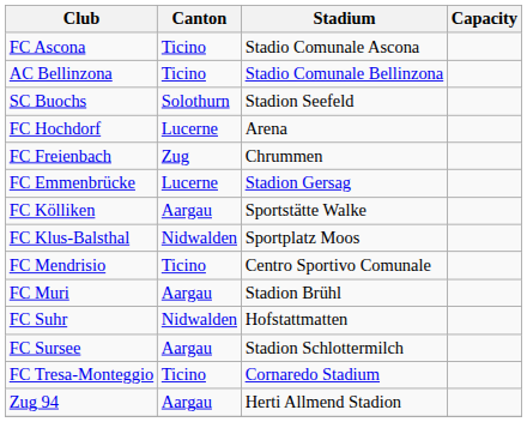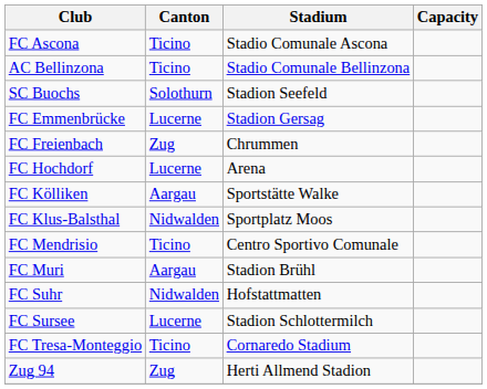 <table class="wikitable">
 <tr>
 <th>Club</th>
 <th>Canton</th>
 <th>Stadium</th>
 <th>Capacity</th>
 </tr>
 <tr>
 <td><a href='#'>FC Ascona</a></td>
 <td><a href='#'>Ticino</a></td>
 <td>Stadio Comunale Ascona</td>
 <td></td>
 </tr>
 <tr>
 <td><a href='#'>AC Bellinzona</a></td>
 <td><a href='#'>Ticino</a></td>
 <td><a href='#'>Stadio Comunale Bellinzona</a></td>
 <td></td>
 </tr>
 <tr>
 <td><a href='#'>SC Buochs</a></td>
 <td><a href='#'>Solothurn</a></td>
 <td>Stadion Seefeld</td>
 <td></td>
 </tr>
 <tr>
-<td><a href='#'>FC Hochdorf</a></td>
+<td><a href='#'>FC Emmenbrücke</a></td>
 <td><a href='#'>Lucerne</a></td>
-<td>Arena</td>
+<td><a href='#'>Stadion Gersag</a></td>
 <td></td>
 </tr>
 <tr>
 <td><a href='#'>FC Freienbach</a></td>
 <td><a href='#'>Zug</a></td>
 <td>Chrummen</td>
 <td></td>
 </tr>
 <tr>
-<td><a href='#'>FC Emmenbrücke</a></td>
+<td><a href='#'>FC Hochdorf</a></td>
 <td><a href='#'>Lucerne</a></td>
-<td><a href='#'>Stadion Gersag</a></td>
+<td>Arena</td>
 <td></td>
 </tr>
 <tr>
 <td><a href='#'>FC Kölliken</a></td>
 <td><a href='#'>Aargau</a></td>
 <td>Sportstätte Walke</td>
 <td></td>
 </tr>
 <tr>
 <td><a href='#'>FC Klus-Balsthal</a></td>
 <td><a href='#'>Nidwalden</a></td>
 <td>Sportplatz Moos</td>
 <td></td>
 </tr>
 <tr>
 <td><a href='#'>FC Mendrisio</a></td>
 <td><a href='#'>Ticino</a></td>
 <td>Centro Sportivo Comunale</td>
 <td></td>
 </tr>
 <tr>
 <td><a href='#'>FC Muri</a></td>
 <td><a href='#'>Aargau</a></td>
 <td>Stadion Brühl</td>
 <td></td>
 </tr>
 <tr>
 <td><a href='#'>FC Suhr</a></td>
 <td><a href='#'>Nidwalden</a></td>
 <td>Hofstattmatten</td>
 <td></td>
 </tr>
 <tr>
 <td><a href='#'>FC Sursee</a></td>
-<td><a href='#'>Aargau</a></td>
+<td><a href='#'>Lucerne</a></td>
 <td>Stadion Schlottermilch</td>
 <td></td>
 </tr>
 <tr>
 <td><a href='#'>FC Tresa-Monteggio</a></td>
 <td><a href='#'>Ticino</a></td>
 <td><a href='#'>Cornaredo Stadium</a></td>
 <td></td>
 </tr>
 <tr>
 <td><a href='#'>Zug 94</a></td>
-<td><a href='#'>Aargau</a></td>
+<td><a href='#'>Zug</a></td>
 <td>Herti Allmend Stadion</td>
 <td></td>
 </tr>
 <tr>
 </tr>
 </table>
